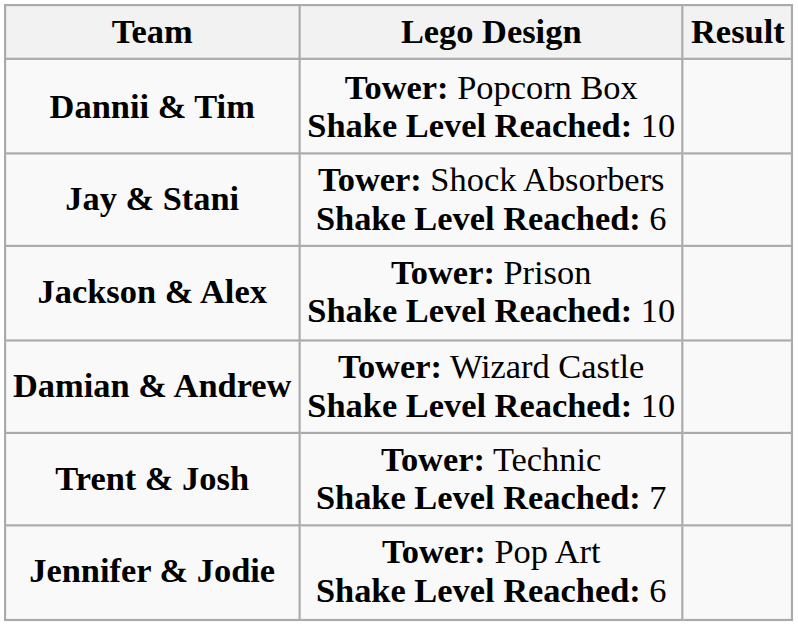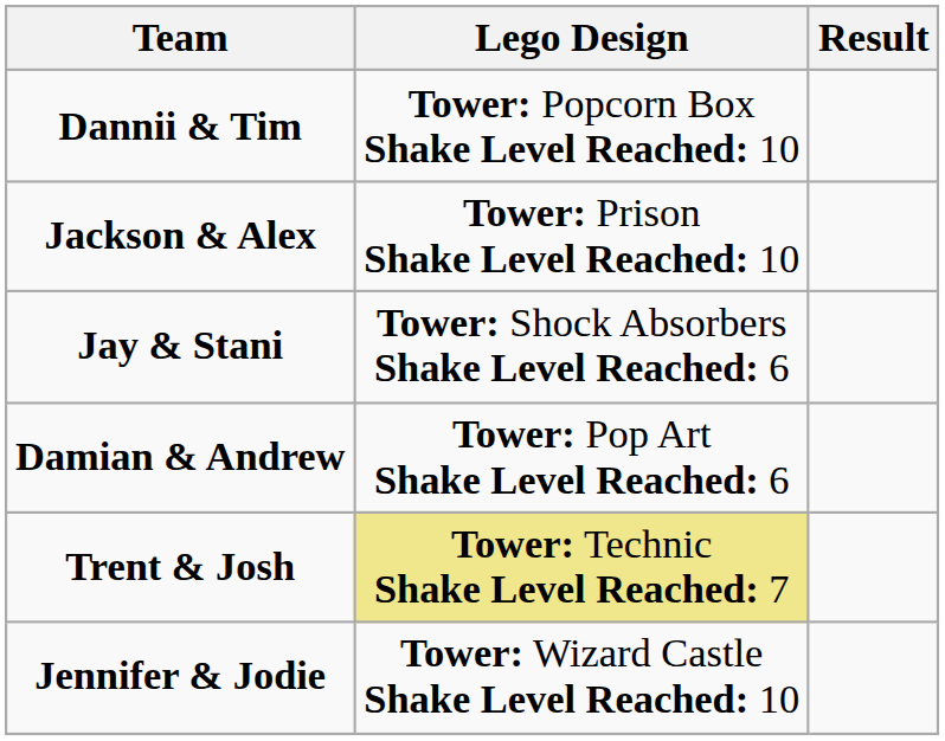 <table class="wikitable" style="text-align:center">
 <tr valign="top">
 <th>Team</th>
 <th>Lego Design</th>
 <th>Result</th>
 </tr>
 <tr>
 <td><strong>Dannii & Tim</strong></td>
 <td><strong>Tower:</strong> Popcorn Box<br><strong>Shake Level Reached:</strong> 10</td>
 <td></td>
 </tr>
 <tr>
+<td><strong>Jackson & Alex</strong></td>
+<td><strong>Tower:</strong> Prison<br><strong>Shake Level Reached:</strong> 10</td>
+<td></td>
+</tr>
+<tr>
 <td><strong>Jay & Stani</strong></td>
 <td><strong>Tower:</strong> Shock Absorbers<br><strong>Shake Level Reached:</strong> 6</td>
 <td></td>
 </tr>
 <tr>
-<td><strong>Jackson & Alex</strong></td>
-<td><strong>Tower:</strong> Prison<br><strong>Shake Level Reached:</strong> 10</td>
-<td></td>
-</tr>
-<tr>
 <td><strong>Damian & Andrew</strong></td>
-<td><strong>Tower:</strong> Wizard Castle<br><strong>Shake Level Reached:</strong> 10</td>
+<td><strong>Tower:</strong> Pop Art<br><strong>Shake Level Reached:</strong> 6</td>
 <td></td>
 </tr>
 <tr>
 <td><strong>Trent & Josh</strong></td>
-<td><strong>Tower:</strong> Technic<br><strong>Shake Level Reached:</strong> 7</td>
+<td style="background: khaki;"><strong>Tower:</strong> Technic<br><strong>Shake Level Reached:</strong> 7</td>
 <td></td>
 </tr>
 <tr>
 <td><strong>Jennifer & Jodie</strong></td>
-<td><strong>Tower:</strong> Pop Art<br><strong>Shake Level Reached:</strong> 6</td>
+<td><strong>Tower:</strong> Wizard Castle<br><strong>Shake Level Reached:</strong> 10</td>
 <td></td>
 </tr>
 </table>
